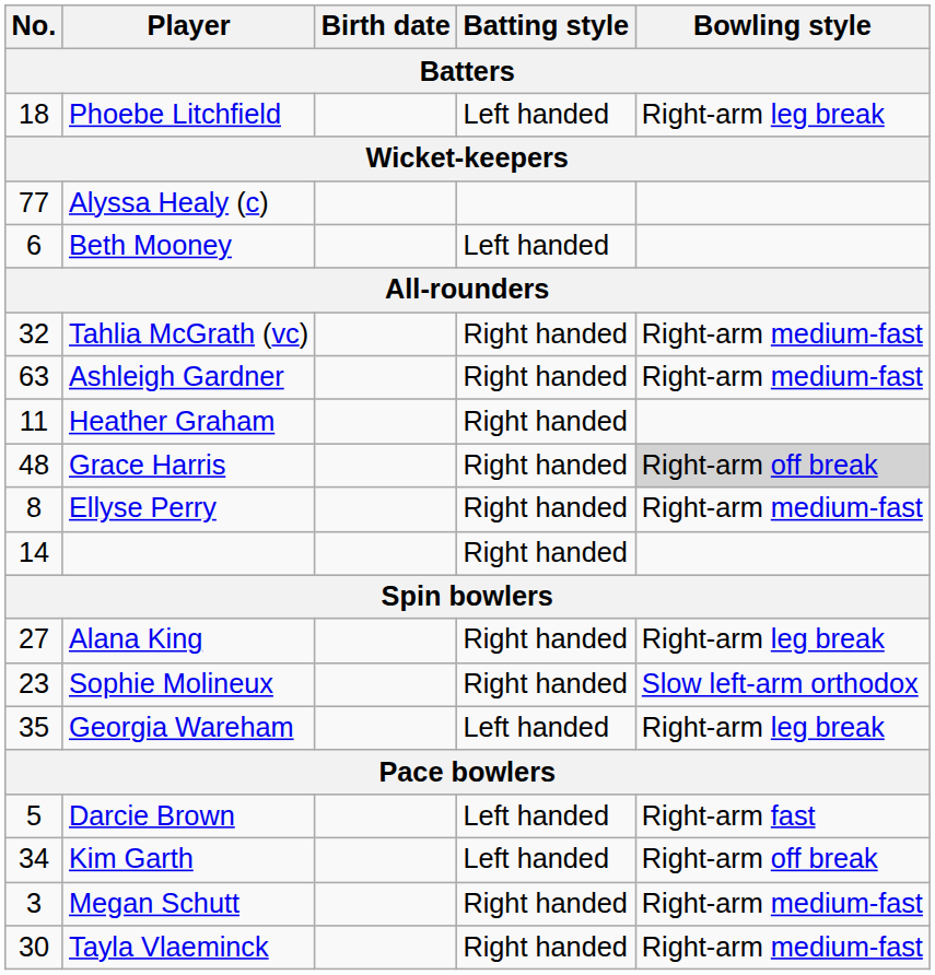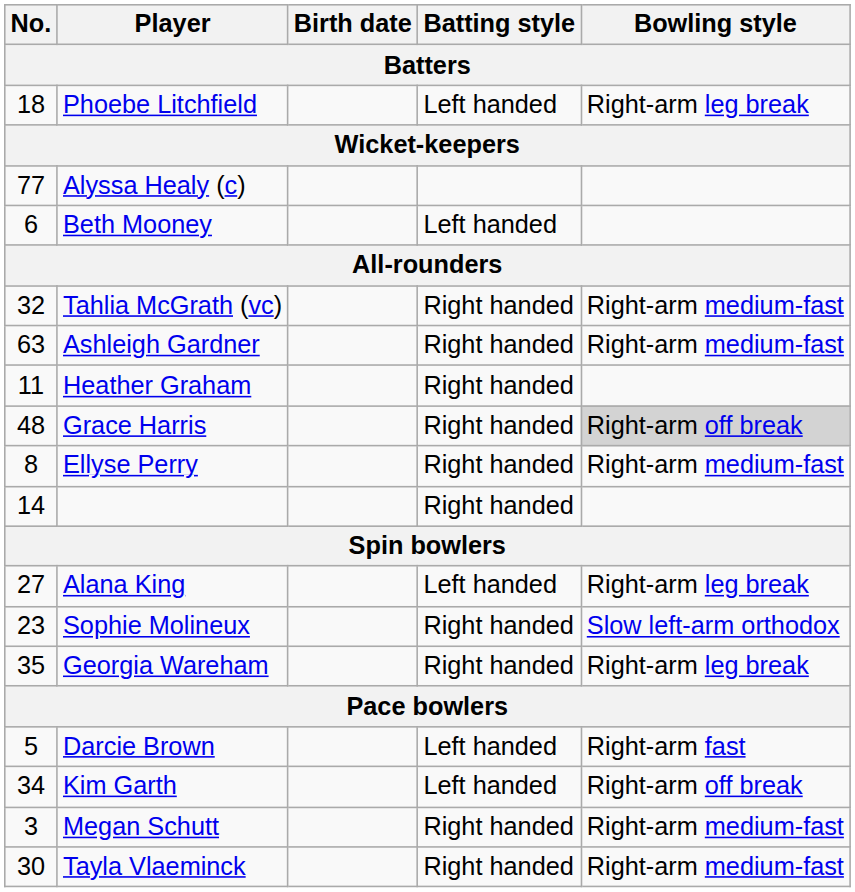 <table class="wikitable sortable hover-highlight">
 <tr>
 <th scope=col>No.</th>
 <th scope=col class=unsortable>Player</th>
 <th scope=col>Birth date</th>
 <th scope=col>Batting style</th>
 <th scope=col>Bowling style</th>
 </tr>
 <tr>
 <th colspan=10>Batters</th>
 </tr>
 <tr>
 <td style="text-align:center;">18</td>
 <td><a href='#'>Phoebe Litchfield</a></td>
 <td></td>
 <td>Left handed</td>
 <td>Right-arm <a href='#'>leg break</a></td>
 </tr>
 <tr>
 <th colspan=10>Wicket-keepers</th>
 </tr>
 <tr>
 <td style="text-align:center;">77</td>
 <td><a href='#'>Alyssa Healy</a> (<a href='#'>c</a>)</td>
 <td></td>
 <td></td>
 <td></td>
 </tr>
 <tr>
 <td style="text-align:center;">6</td>
 <td><a href='#'>Beth Mooney</a></td>
 <td></td>
 <td>Left handed</td>
 <td></td>
 </tr>
 <tr>
 <th colspan=10>All-rounders</th>
 </tr>
 <tr>
 <td style="text-align:center;">32</td>
 <td><a href='#'>Tahlia McGrath</a> (<a href='#'>vc</a>)</td>
 <td></td>
 <td>Right handed</td>
 <td>Right-arm <a href='#'>medium-fast</a></td>
 </tr>
 <tr>
 <td style="text-align:center;">63</td>
 <td><a href='#'>Ashleigh Gardner</a></td>
 <td></td>
 <td>Right handed</td>
 <td>Right-arm <a href='#'>medium-fast</a></td>
 </tr>
 <tr>
 <td style="text-align:center;">11</td>
 <td><a href='#'>Heather Graham</a></td>
 <td></td>
 <td>Right handed</td>
 <td></td>
 </tr>
 <tr>
 <td style="text-align:center;">48</td>
 <td><a href='#'>Grace Harris</a></td>
 <td></td>
 <td>Right handed</td>
 <td style="background: lightgrey;">Right-arm <a href='#'>off break</a></td>
 </tr>
 <tr>
 <td style="text-align:center;">8</td>
 <td><a href='#'>Ellyse Perry</a></td>
 <td></td>
 <td>Right handed</td>
 <td>Right-arm <a href='#'>medium-fast</a></td>
 </tr>
 <tr>
 <td style="text-align:center;">14</td>
 <td></td>
 <td></td>
 <td>Right handed</td>
 <td></td>
 </tr>
 <tr>
 <th colspan=10>Spin bowlers</th>
 </tr>
 <tr>
 <td style="text-align:center;">27</td>
 <td><a href='#'>Alana King</a></td>
 <td></td>
-<td>Right handed</td>
+<td>Left handed</td>
 <td>Right-arm <a href='#'>leg break</a></td>
 </tr>
 <tr>
 <td style="text-align:center;">23</td>
 <td><a href='#'>Sophie Molineux</a></td>
 <td></td>
 <td>Right handed</td>
 <td><a href='#'>Slow left-arm orthodox</a></td>
 </tr>
 <tr>
 <td style="text-align:center;">35</td>
 <td><a href='#'>Georgia Wareham</a></td>
 <td></td>
-<td>Left handed</td>
+<td>Right handed</td>
 <td>Right-arm <a href='#'>leg break</a></td>
 </tr>
 <tr>
 <th colspan=10>Pace bowlers</th>
 </tr>
 <tr>
 <td style="text-align:center;">5</td>
 <td><a href='#'>Darcie Brown</a></td>
 <td></td>
 <td>Left handed</td>
 <td>Right-arm <a href='#'>fast</a></td>
 </tr>
 <tr>
 <td style="text-align:center;">34</td>
 <td><a href='#'>Kim Garth</a></td>
 <td></td>
 <td>Left handed</td>
 <td>Right-arm <a href='#'>off break</a></td>
 </tr>
 <tr>
 <td style="text-align:center;">3</td>
 <td><a href='#'>Megan Schutt</a></td>
 <td></td>
 <td>Right handed</td>
 <td>Right-arm <a href='#'>medium-fast</a></td>
 </tr>
 <tr>
 <td style="text-align:center;">30</td>
 <td><a href='#'>Tayla Vlaeminck</a></td>
 <td></td>
 <td>Right handed</td>
 <td>Right-arm <a href='#'>medium-fast</a></td>
 </tr>
 </table>
